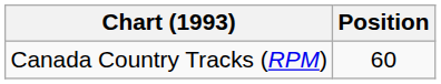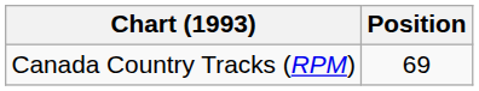 <table class="wikitable sortable">
 <tr>
 <th scope="col">Chart (1993)</th>
 <th scope="col">Position</th>
 </tr>
 <tr>
 <td>Canada Country Tracks (<em><a href='#'>RPM</a></em>)</td>
-<td align="center">60</td>
+<td align="center">69</td>
 </tr>
 </table>
